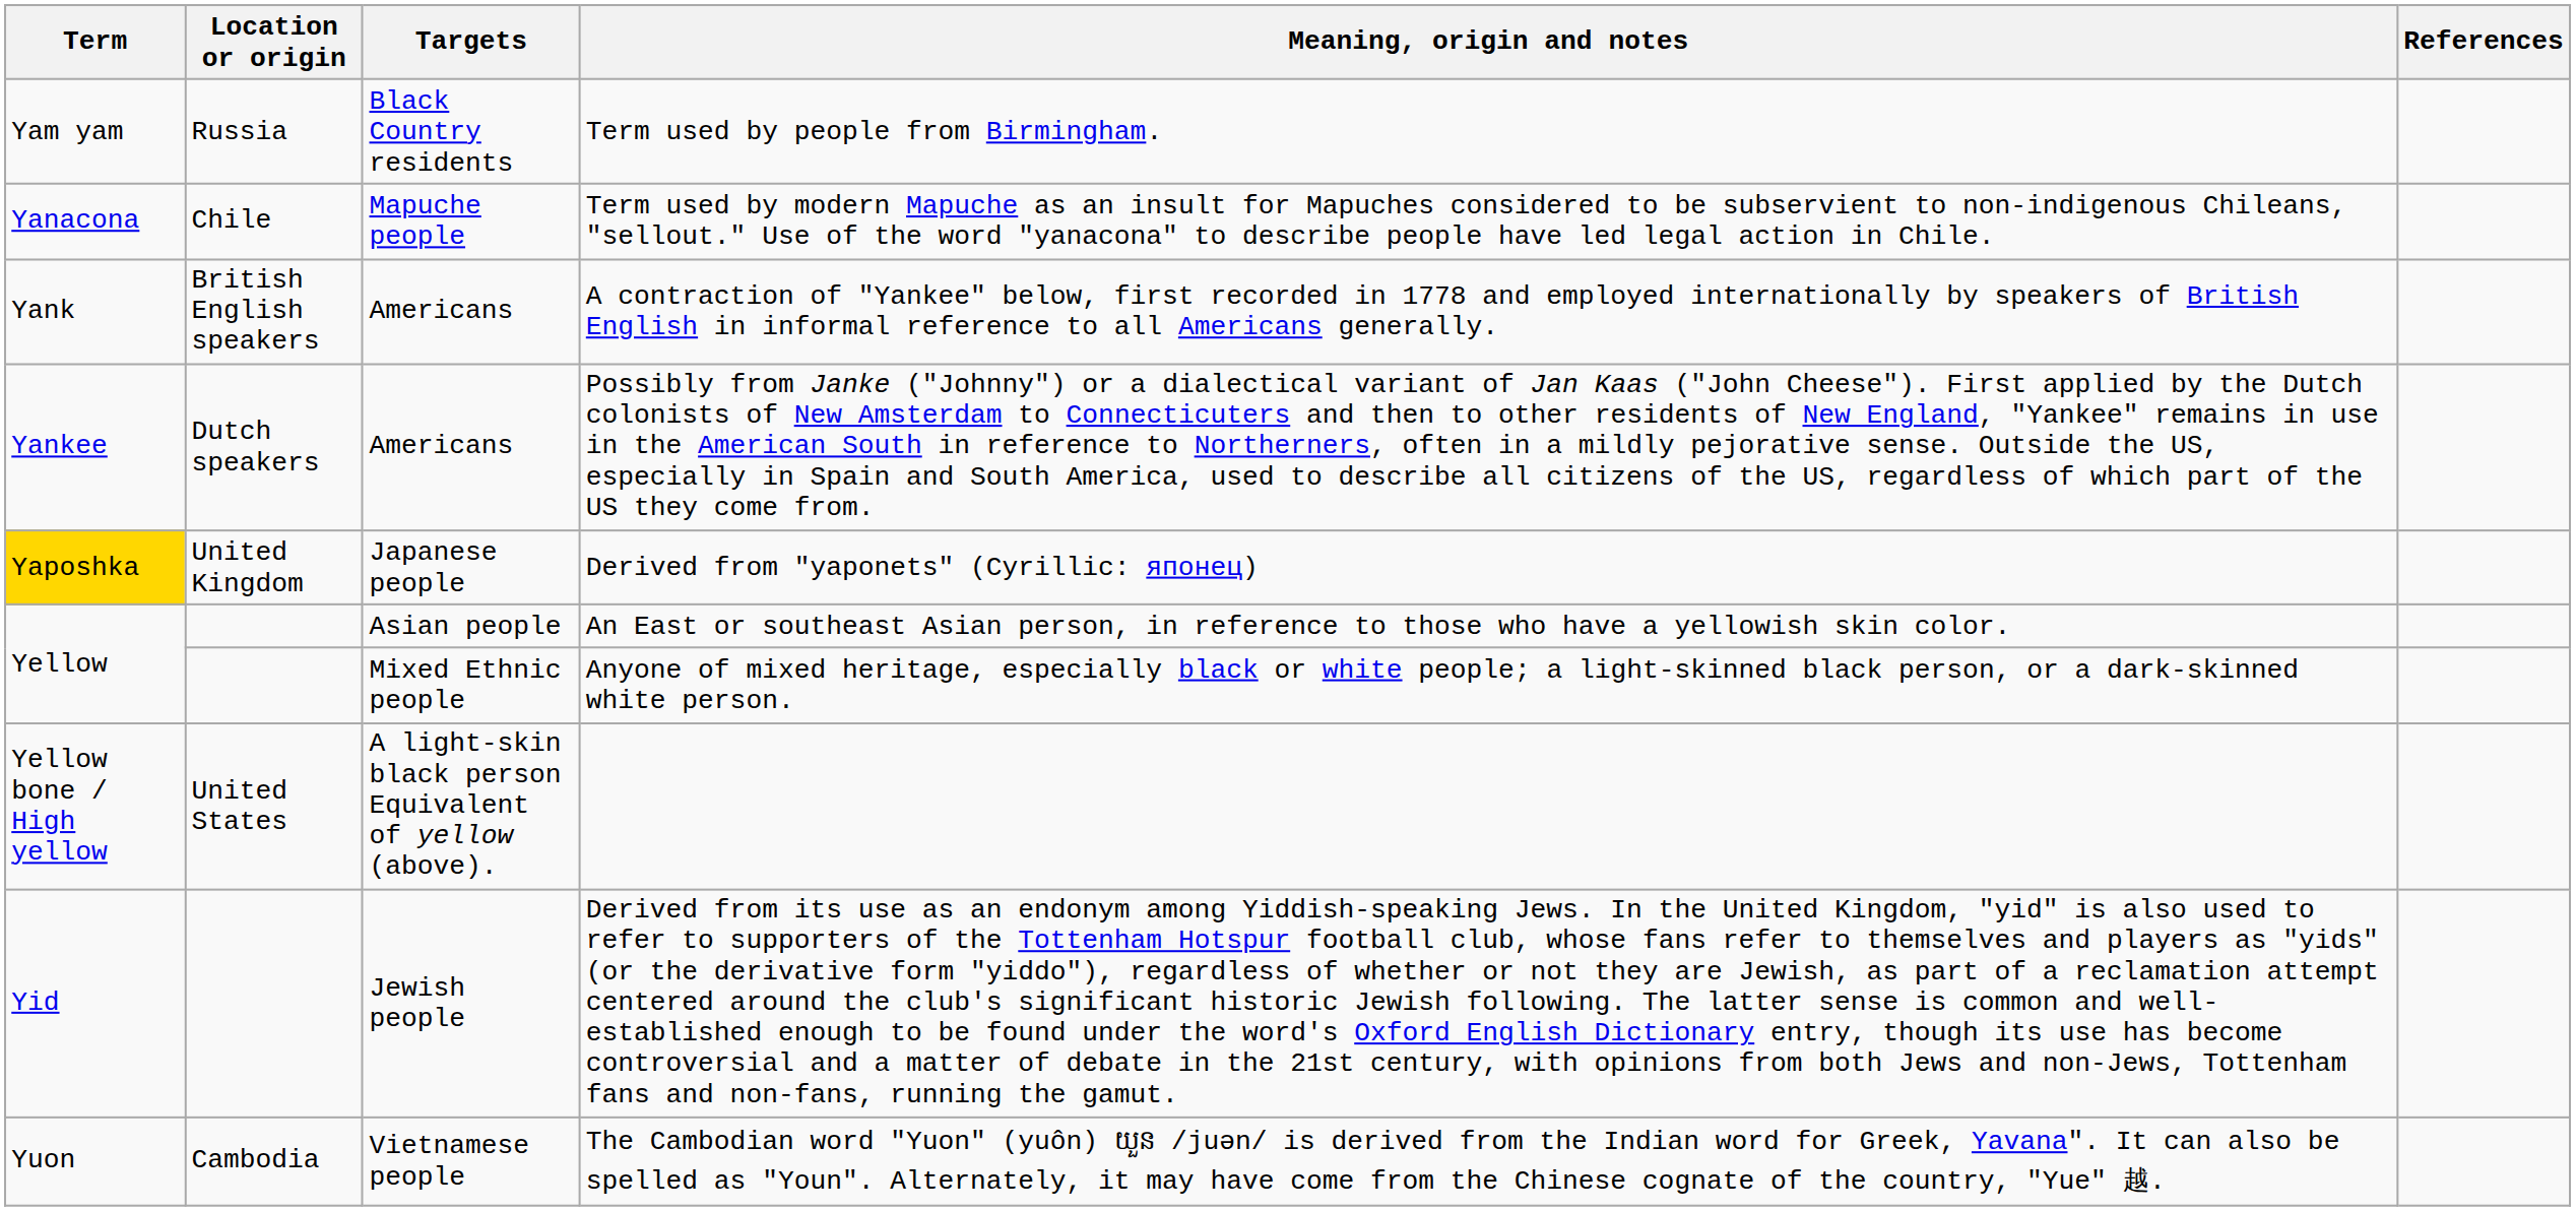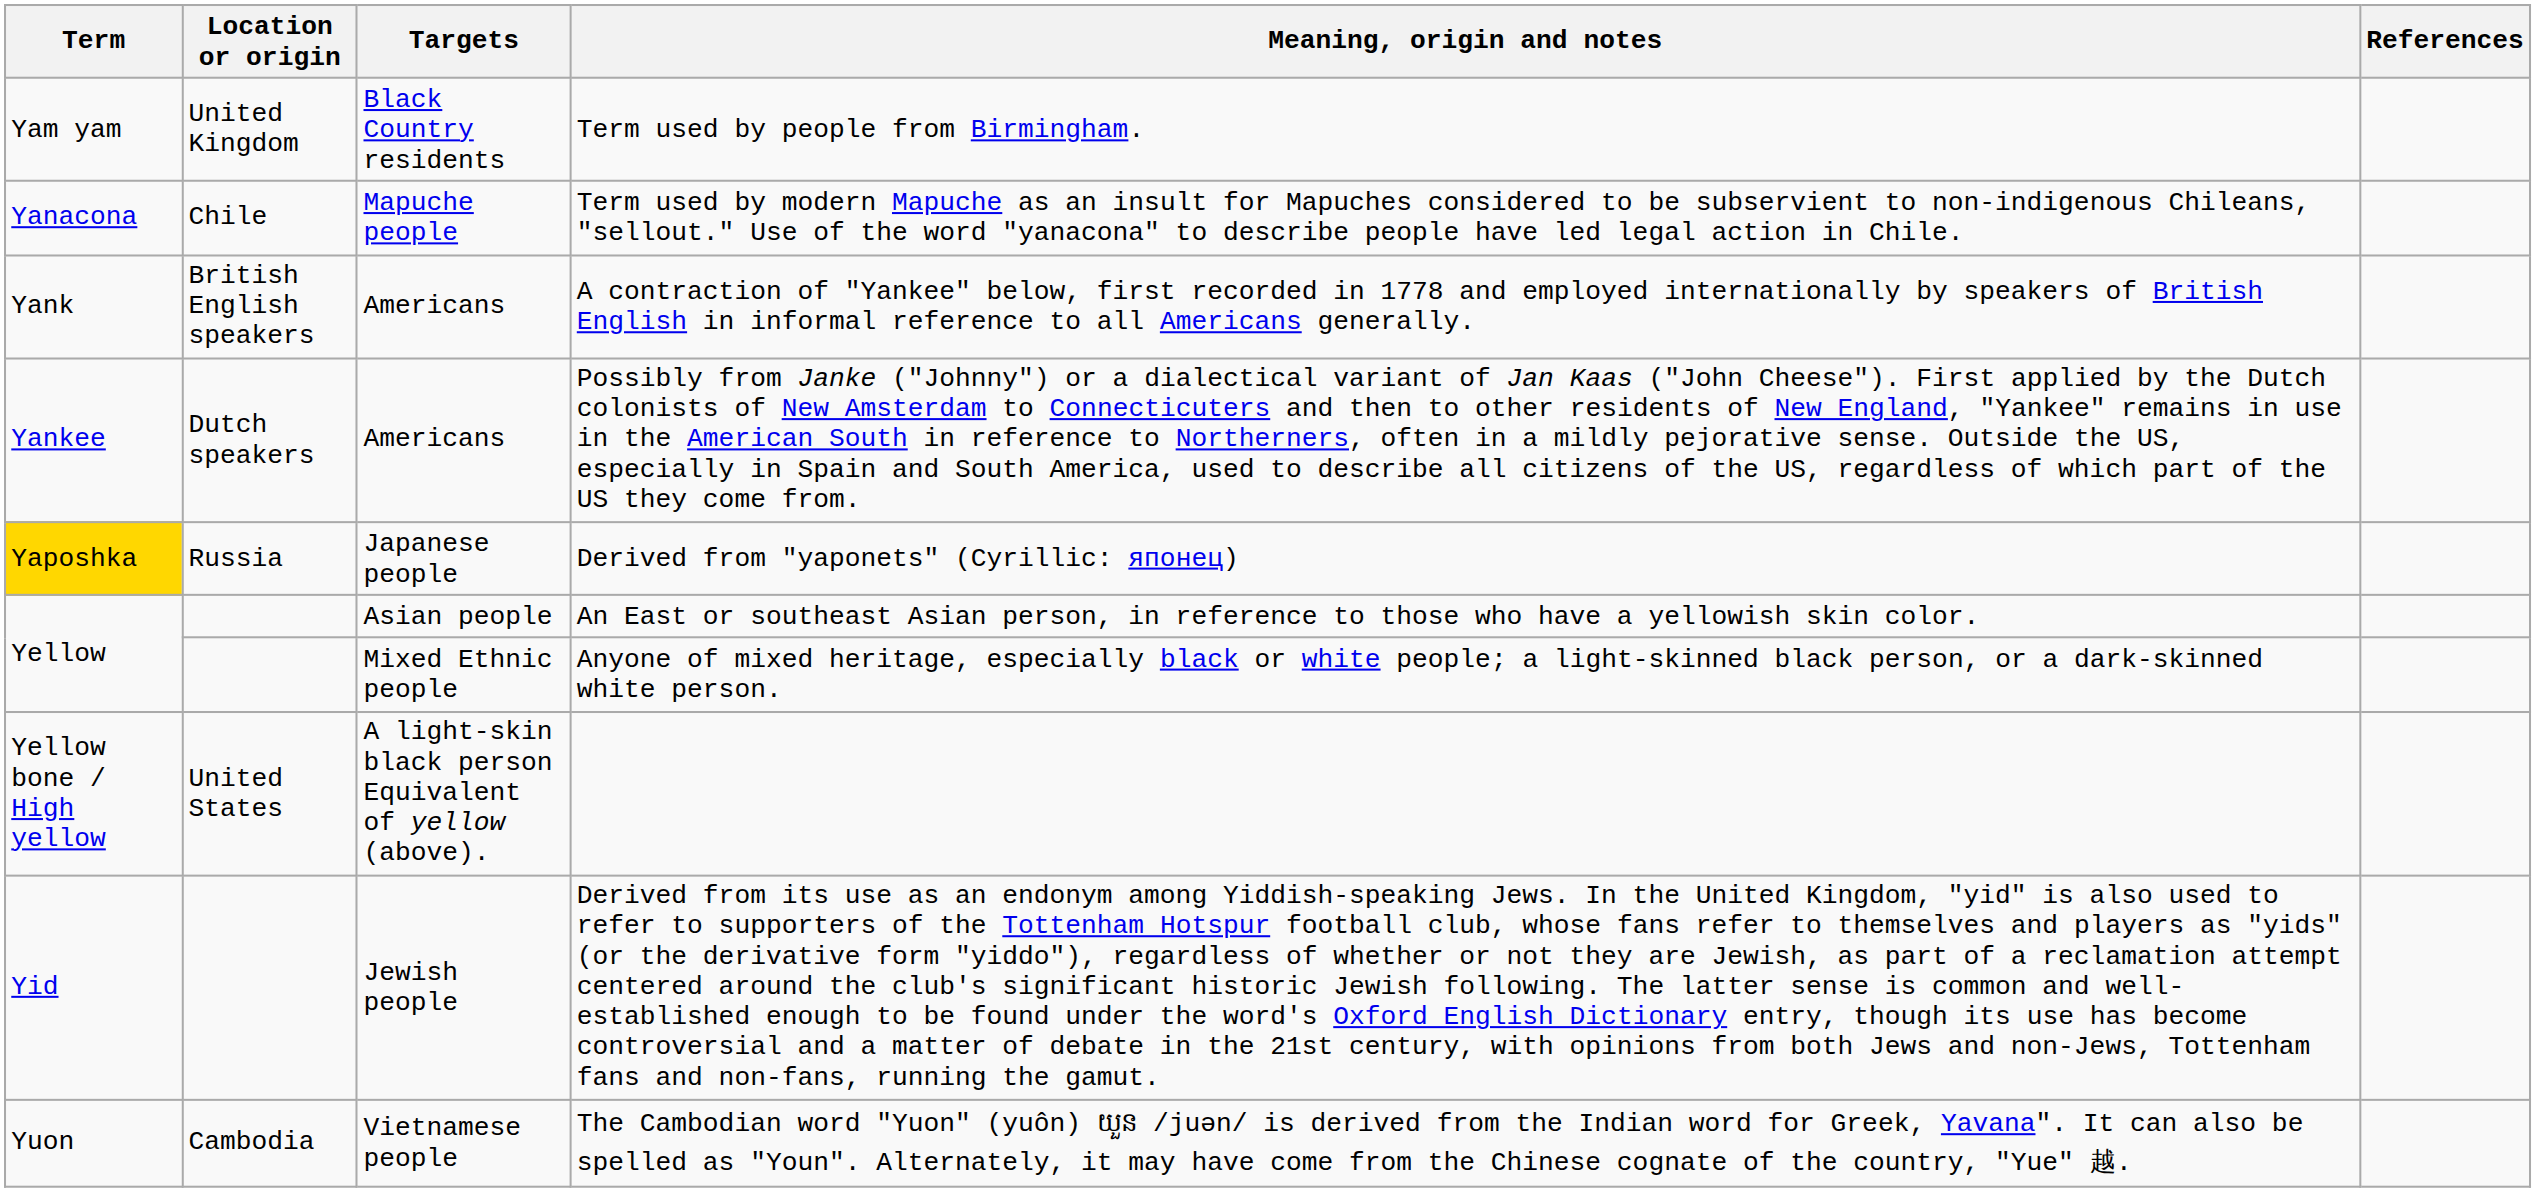 <table class="wikitable">
 <tr>
 <th>Term</th>
 <th>Location or origin</th>
 <th>Targets</th>
 <th>Meaning, origin and notes</th>
 <th>References</th>
 </tr>
 <tr>
 <td>Yam yam</td>
-<td>Russia</td>
+<td>United Kingdom</td>
 <td><a href='#'>Black Country</a> residents</td>
 <td>Term used by people from <a href='#'>Birmingham</a>.</td>
 <td></td>
 </tr>
 <tr>
 <td><a href='#'>Yanacona</a></td>
 <td>Chile</td>
 <td><a href='#'>Mapuche people</a></td>
 <td>Term used by modern <a href='#'>Mapuche</a> as an insult for Mapuches considered to be subservient to non-indigenous Chileans, "sellout." Use of the word "yanacona" to describe people have led legal action in Chile.</td>
 <td></td>
 </tr>
 <tr>
 <td>Yank</td>
 <td>British English speakers</td>
 <td>Americans</td>
 <td>A contraction of "Yankee" below, first recorded in 1778 and employed internationally by speakers of <a href='#'>British English</a> in informal reference to all <a href='#'>Americans</a> generally.</td>
 <td></td>
 </tr>
 <tr>
 <td><a href='#'>Yankee</a></td>
 <td>Dutch speakers</td>
 <td>Americans</td>
 <td>Possibly from <em>Janke</em> ("Johnny") or a dialectical variant of <em>Jan Kaas</em> ("John Cheese"). First applied by the Dutch colonists of <a href='#'>New Amsterdam</a> to <a href='#'>Connecticuters</a> and then to other residents of <a href='#'>New England</a>, "Yankee" remains in use in the <a href='#'>American South</a> in reference to <a href='#'>Northerners</a>, often in a mildly pejorative sense. Outside the US, especially in Spain and South America, used to describe all citizens of the US, regardless of which part of the US they come from.</td>
 <td></td>
 </tr>
 <tr>
 <td style="background: gold;">Yaposhka</td>
-<td>United Kingdom</td>
+<td>Russia</td>
 <td>Japanese people</td>
 <td>Derived from "yaponets" (Cyrillic: <a href='#'>японец</a>)</td>
 <td></td>
 </tr>
 <tr>
 <td rowspan="2">Yellow</td>
 <td></td>
 <td>Asian people</td>
 <td>An East or southeast Asian person, in reference to those who have a yellowish skin color.</td>
 <td></td>
 </tr>
 <tr>
 <td></td>
 <td>Mixed Ethnic people</td>
 <td>Anyone of mixed heritage, especially <a href='#'>black</a> or <a href='#'>white</a> people; a light-skinned black person, or a dark-skinned white person.</td>
 <td></td>
 </tr>
 <tr>
 <td>Yellow bone / <a href='#'>High yellow</a></td>
 <td>United States</td>
 <td>A light-skin black person<br>Equivalent of <em>yellow</em> (above).</td>
 <td></td>
 <td></td>
 </tr>
 <tr>
 <td><a href='#'>Yid</a></td>
 <td></td>
 <td>Jewish people</td>
 <td>Derived from its use as an endonym among Yiddish-speaking Jews. In the United Kingdom, "yid" is also used to refer to supporters of the <a href='#'>Tottenham Hotspur</a> football club, whose fans refer to themselves and players as "yids" (or the derivative form "yiddo"), regardless of whether or not they are Jewish, as part of a reclamation attempt centered around the club's significant historic Jewish following. The latter sense is common and well-established enough to be found under the word's <a href='#'>Oxford English Dictionary</a> entry, though its use has become controversial and a matter of debate in the 21st century, with opinions from both Jews and non-Jews, Tottenham fans and non-fans, running the gamut.</td>
 <td></td>
 </tr>
 <tr>
 <td>Yuon</td>
 <td>Cambodia</td>
 <td>Vietnamese people</td>
 <td>The Cambodian word "Yuon" (yuôn) យួន /juən/ is derived from the Indian word for Greek, <a href='#'>Yavana</a>". It can also be spelled as "Youn". Alternately, it may have come from the Chinese cognate of the country, "Yue" 越.</td>
 <td></td>
 </tr>
 </table>
